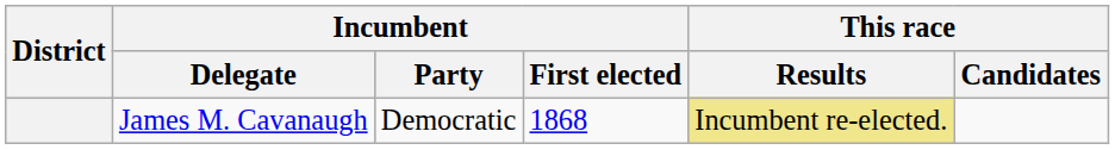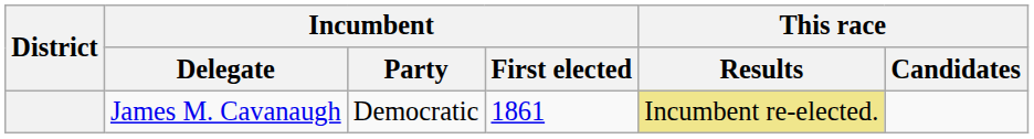 <table class=wikitable>
 <tr>
 <th rowspan=2>District</th>
 <th colspan=3>Incumbent</th>
 <th colspan=2>This race</th>
 </tr>
 <tr>
 <th>Delegate</th>
 <th>Party</th>
 <th>First elected</th>
 <th>Results</th>
 <th>Candidates</th>
 </tr>
 <tr>
 <th></th>
 <td><a href='#'>James M. Cavanaugh</a></td>
 <td>Democratic</td>
-<td><a href='#'>1868</a></td>
+<td><a href='#'>1861</a></td>
 <td style="background: khaki;">Incumbent re-elected.</td>
 <td nowrap></td>
 </tr>
 </table>
